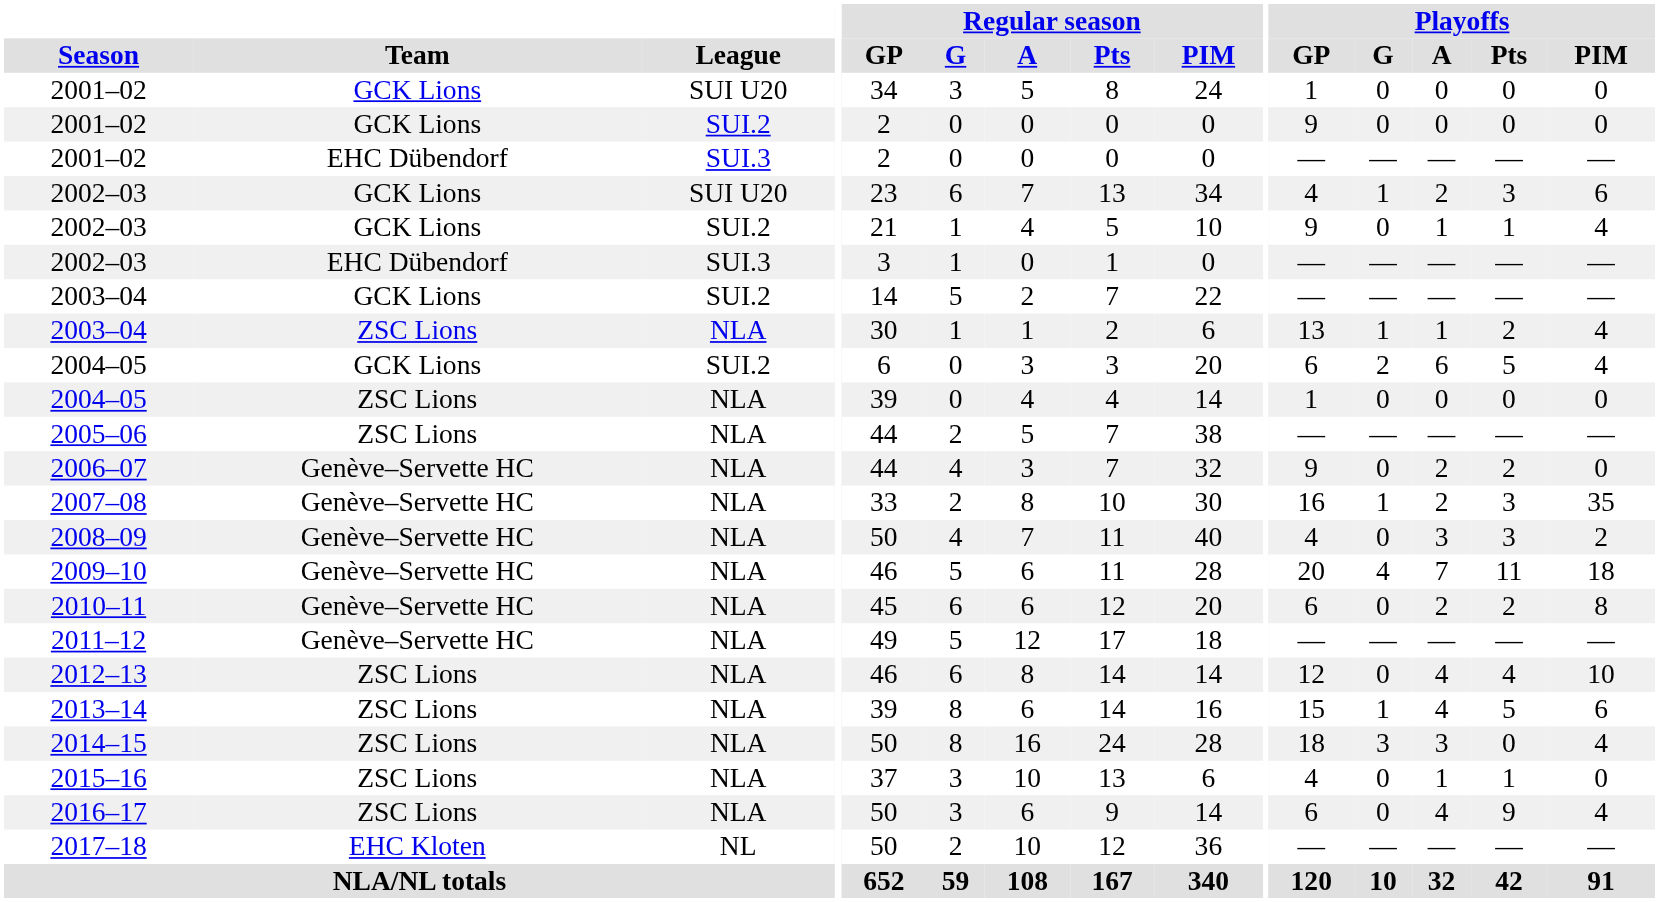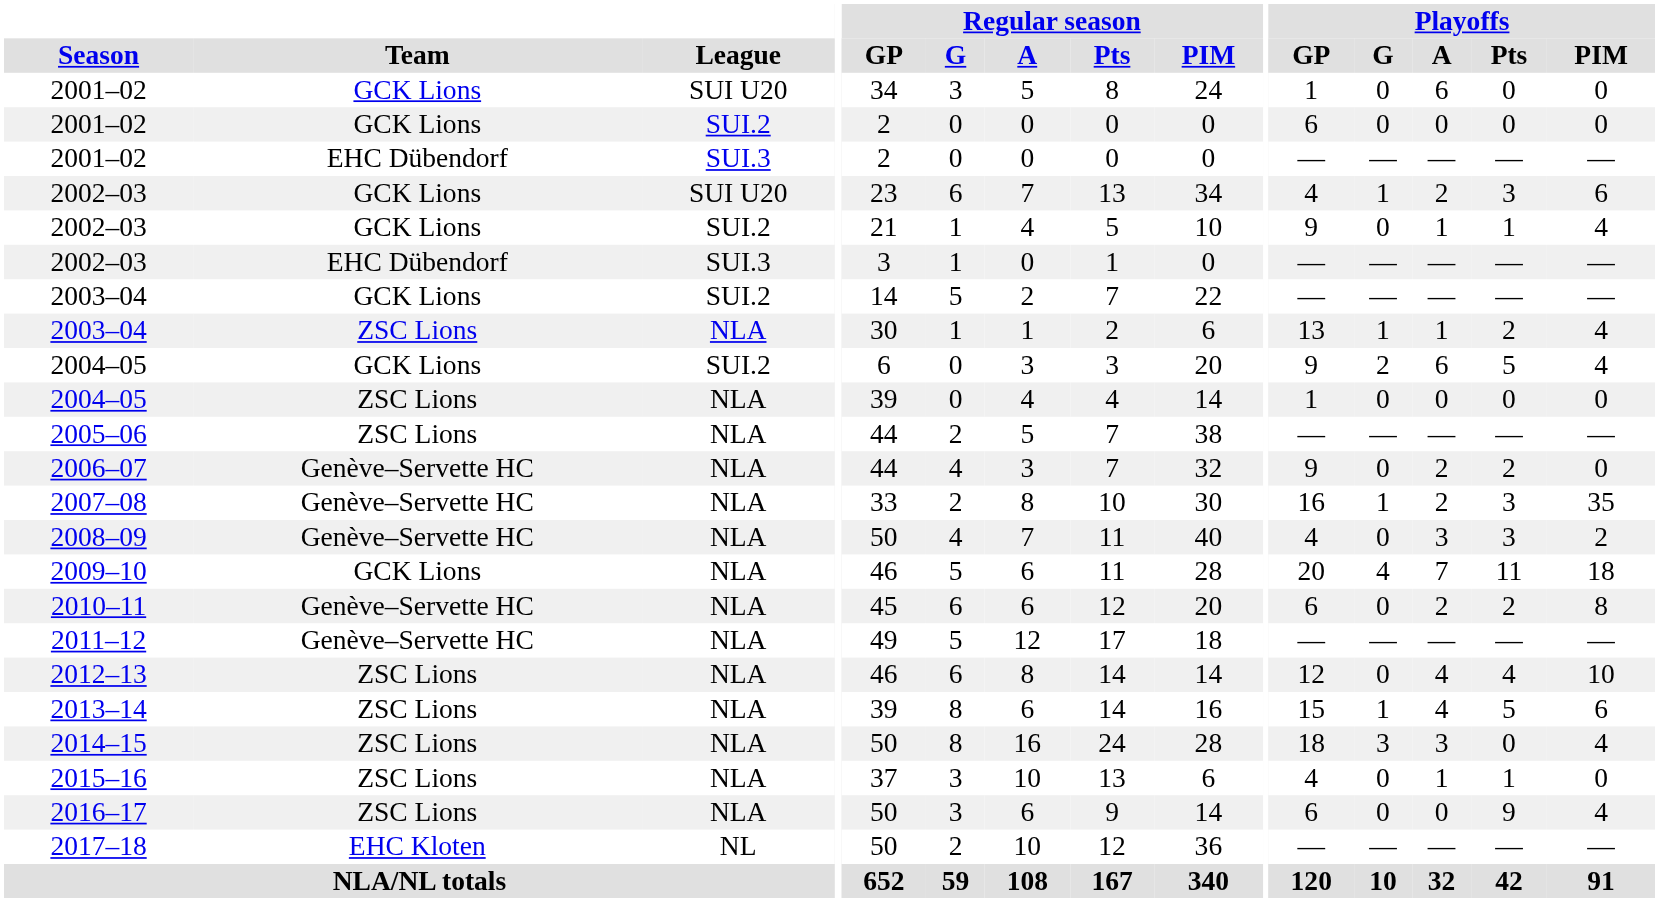 <table border="0" cellpadding="1" cellspacing="0" style="text-align:center; width:60em">
 <tr bgcolor="#e0e0e0">
 <th colspan="3" bgcolor="#ffffff"></th>
 <th rowspan="99" bgcolor="#ffffff"></th>
 <th colspan="5"><a href='#'>Regular season</a></th>
 <th rowspan="99" bgcolor="#ffffff"></th>
 <th colspan="5"><a href='#'>Playoffs</a></th>
 </tr>
 <tr bgcolor="#e0e0e0">
 <th><a href='#'>Season</a></th>
 <th>Team</th>
 <th>League</th>
 <th>GP</th>
 <th><a href='#'>G</a></th>
 <th><a href='#'>A</a></th>
 <th><a href='#'>Pts</a></th>
 <th><a href='#'>PIM</a></th>
 <th>GP</th>
 <th>G</th>
 <th>A</th>
 <th>Pts</th>
 <th>PIM</th>
 </tr>
 <tr>
 <td>2001–02</td>
 <td><a href='#'>GCK Lions</a></td>
 <td>SUI U20</td>
 <td>34</td>
 <td>3</td>
 <td>5</td>
 <td>8</td>
 <td>24</td>
 <td>1</td>
 <td>0</td>
-<td>0</td>
+<td>6</td>
 <td>0</td>
 <td>0</td>
 </tr>
 <tr bgcolor="#f0f0f0">
 <td>2001–02</td>
 <td>GCK Lions</td>
 <td><a href='#'>SUI.2</a></td>
 <td>2</td>
 <td>0</td>
 <td>0</td>
 <td>0</td>
 <td>0</td>
-<td>9</td>
+<td>6</td>
 <td>0</td>
 <td>0</td>
 <td>0</td>
 <td>0</td>
 </tr>
 <tr>
 <td>2001–02</td>
 <td>EHC Dübendorf</td>
 <td><a href='#'>SUI.3</a></td>
 <td>2</td>
 <td>0</td>
 <td>0</td>
 <td>0</td>
 <td>0</td>
 <td>—</td>
 <td>—</td>
 <td>—</td>
 <td>—</td>
 <td>—</td>
 </tr>
 <tr bgcolor="#f0f0f0">
 <td>2002–03</td>
 <td>GCK Lions</td>
 <td>SUI U20</td>
 <td>23</td>
 <td>6</td>
 <td>7</td>
 <td>13</td>
 <td>34</td>
 <td>4</td>
 <td>1</td>
 <td>2</td>
 <td>3</td>
 <td>6</td>
 </tr>
 <tr>
 <td>2002–03</td>
 <td>GCK Lions</td>
 <td>SUI.2</td>
 <td>21</td>
 <td>1</td>
 <td>4</td>
 <td>5</td>
 <td>10</td>
 <td>9</td>
 <td>0</td>
 <td>1</td>
 <td>1</td>
 <td>4</td>
 </tr>
 <tr bgcolor="#f0f0f0">
 <td>2002–03</td>
 <td>EHC Dübendorf</td>
 <td>SUI.3</td>
 <td>3</td>
 <td>1</td>
 <td>0</td>
 <td>1</td>
 <td>0</td>
 <td>—</td>
 <td>—</td>
 <td>—</td>
 <td>—</td>
 <td>—</td>
 </tr>
 <tr>
 <td>2003–04</td>
 <td>GCK Lions</td>
 <td>SUI.2</td>
 <td>14</td>
 <td>5</td>
 <td>2</td>
 <td>7</td>
 <td>22</td>
 <td>—</td>
 <td>—</td>
 <td>—</td>
 <td>—</td>
 <td>—</td>
 </tr>
 <tr bgcolor="#f0f0f0">
 <td><a href='#'>2003–04</a></td>
 <td><a href='#'>ZSC Lions</a></td>
 <td><a href='#'>NLA</a></td>
 <td>30</td>
 <td>1</td>
 <td>1</td>
 <td>2</td>
 <td>6</td>
 <td>13</td>
 <td>1</td>
 <td>1</td>
 <td>2</td>
 <td>4</td>
 </tr>
 <tr>
 <td>2004–05</td>
 <td>GCK Lions</td>
 <td>SUI.2</td>
 <td>6</td>
 <td>0</td>
 <td>3</td>
 <td>3</td>
 <td>20</td>
-<td>6</td>
+<td>9</td>
 <td>2</td>
 <td>6</td>
 <td>5</td>
 <td>4</td>
 </tr>
 <tr bgcolor="#f0f0f0">
 <td><a href='#'>2004–05</a></td>
 <td>ZSC Lions</td>
 <td>NLA</td>
 <td>39</td>
 <td>0</td>
 <td>4</td>
 <td>4</td>
 <td>14</td>
 <td>1</td>
 <td>0</td>
 <td>0</td>
 <td>0</td>
 <td>0</td>
 </tr>
 <tr>
 <td><a href='#'>2005–06</a></td>
 <td>ZSC Lions</td>
 <td>NLA</td>
 <td>44</td>
 <td>2</td>
 <td>5</td>
 <td>7</td>
 <td>38</td>
 <td>—</td>
 <td>—</td>
 <td>—</td>
 <td>—</td>
 <td>—</td>
 </tr>
 <tr bgcolor="#f0f0f0">
 <td><a href='#'>2006–07</a></td>
 <td>Genève–Servette HC</td>
 <td>NLA</td>
 <td>44</td>
 <td>4</td>
 <td>3</td>
 <td>7</td>
 <td>32</td>
 <td>9</td>
 <td>0</td>
 <td>2</td>
 <td>2</td>
 <td>0</td>
 </tr>
 <tr>
 <td><a href='#'>2007–08</a></td>
 <td>Genève–Servette HC</td>
 <td>NLA</td>
 <td>33</td>
 <td>2</td>
 <td>8</td>
 <td>10</td>
 <td>30</td>
 <td>16</td>
 <td>1</td>
 <td>2</td>
 <td>3</td>
 <td>35</td>
 </tr>
 <tr bgcolor="#f0f0f0">
 <td><a href='#'>2008–09</a></td>
 <td>Genève–Servette HC</td>
 <td>NLA</td>
 <td>50</td>
 <td>4</td>
 <td>7</td>
 <td>11</td>
 <td>40</td>
 <td>4</td>
 <td>0</td>
 <td>3</td>
 <td>3</td>
 <td>2</td>
 </tr>
 <tr>
 <td><a href='#'>2009–10</a></td>
-<td>Genève–Servette HC</td>
+<td>GCK Lions</td>
 <td>NLA</td>
 <td>46</td>
 <td>5</td>
 <td>6</td>
 <td>11</td>
 <td>28</td>
 <td>20</td>
 <td>4</td>
 <td>7</td>
 <td>11</td>
 <td>18</td>
 </tr>
 <tr bgcolor="#f0f0f0">
 <td><a href='#'>2010–11</a></td>
 <td>Genève–Servette HC</td>
 <td>NLA</td>
 <td>45</td>
 <td>6</td>
 <td>6</td>
 <td>12</td>
 <td>20</td>
 <td>6</td>
 <td>0</td>
 <td>2</td>
 <td>2</td>
 <td>8</td>
 </tr>
 <tr>
 <td><a href='#'>2011–12</a></td>
 <td>Genève–Servette HC</td>
 <td>NLA</td>
 <td>49</td>
 <td>5</td>
 <td>12</td>
 <td>17</td>
 <td>18</td>
 <td>—</td>
 <td>—</td>
 <td>—</td>
 <td>—</td>
 <td>—</td>
 </tr>
 <tr bgcolor="#f0f0f0">
 <td><a href='#'>2012–13</a></td>
 <td>ZSC Lions</td>
 <td>NLA</td>
 <td>46</td>
 <td>6</td>
 <td>8</td>
 <td>14</td>
 <td>14</td>
 <td>12</td>
 <td>0</td>
 <td>4</td>
 <td>4</td>
 <td>10</td>
 </tr>
 <tr>
 <td><a href='#'>2013–14</a></td>
 <td>ZSC Lions</td>
 <td>NLA</td>
 <td>39</td>
 <td>8</td>
 <td>6</td>
 <td>14</td>
 <td>16</td>
 <td>15</td>
 <td>1</td>
 <td>4</td>
 <td>5</td>
 <td>6</td>
 </tr>
 <tr bgcolor="#f0f0f0">
 <td><a href='#'>2014–15</a></td>
 <td>ZSC Lions</td>
 <td>NLA</td>
 <td>50</td>
 <td>8</td>
 <td>16</td>
 <td>24</td>
 <td>28</td>
 <td>18</td>
 <td>3</td>
 <td>3</td>
 <td>0</td>
 <td>4</td>
 </tr>
 <tr>
 <td><a href='#'>2015–16</a></td>
 <td>ZSC Lions</td>
 <td>NLA</td>
 <td>37</td>
 <td>3</td>
 <td>10</td>
 <td>13</td>
 <td>6</td>
 <td>4</td>
 <td>0</td>
 <td>1</td>
 <td>1</td>
 <td>0</td>
 </tr>
 <tr bgcolor="#f0f0f0">
 <td><a href='#'>2016–17</a></td>
 <td>ZSC Lions</td>
 <td>NLA</td>
 <td>50</td>
 <td>3</td>
 <td>6</td>
 <td>9</td>
 <td>14</td>
 <td>6</td>
 <td>0</td>
-<td>4</td>
+<td>0</td>
 <td>9</td>
 <td>4</td>
 </tr>
 <tr>
 <td><a href='#'>2017–18</a></td>
 <td><a href='#'>EHC Kloten</a></td>
 <td>NL</td>
 <td>50</td>
 <td>2</td>
 <td>10</td>
 <td>12</td>
 <td>36</td>
 <td>—</td>
 <td>—</td>
 <td>—</td>
 <td>—</td>
 <td>—</td>
 </tr>
 <tr bgcolor="#e0e0e0">
 <th colspan="3">NLA/NL totals</th>
 <th>652</th>
 <th>59</th>
 <th>108</th>
 <th>167</th>
 <th>340</th>
 <th>120</th>
 <th>10</th>
 <th>32</th>
 <th>42</th>
 <th>91</th>
 </tr>
 </table>
